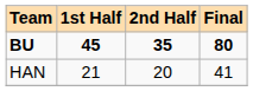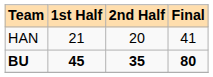 <table class="wikitable" align=right>
 <tr bgcolor=#ffdead align=center>
 <td><strong>Team</strong></td>
 <td><strong>1st Half</strong></td>
 <td><strong>2nd Half</strong></td>
 <td><strong>Final</strong></td>
 </tr>
 <tr>
+<td>HAN</td>
+<td align=center>21</td>
+<td align=center>20</td>
+<td align=center>41</td>
+</tr>
+<tr>
 <td><strong>BU</strong></td>
 <td align=center><strong>45</strong></td>
 <td align=center><strong>35</strong></td>
 <td align=center><strong>80</strong></td>
 </tr>
 <tr>
-<td>HAN</td>
-<td align=center>21</td>
-<td align=center>20</td>
-<td align=center>41</td>
-</tr>
-<tr>
 </tr>
 </table>
